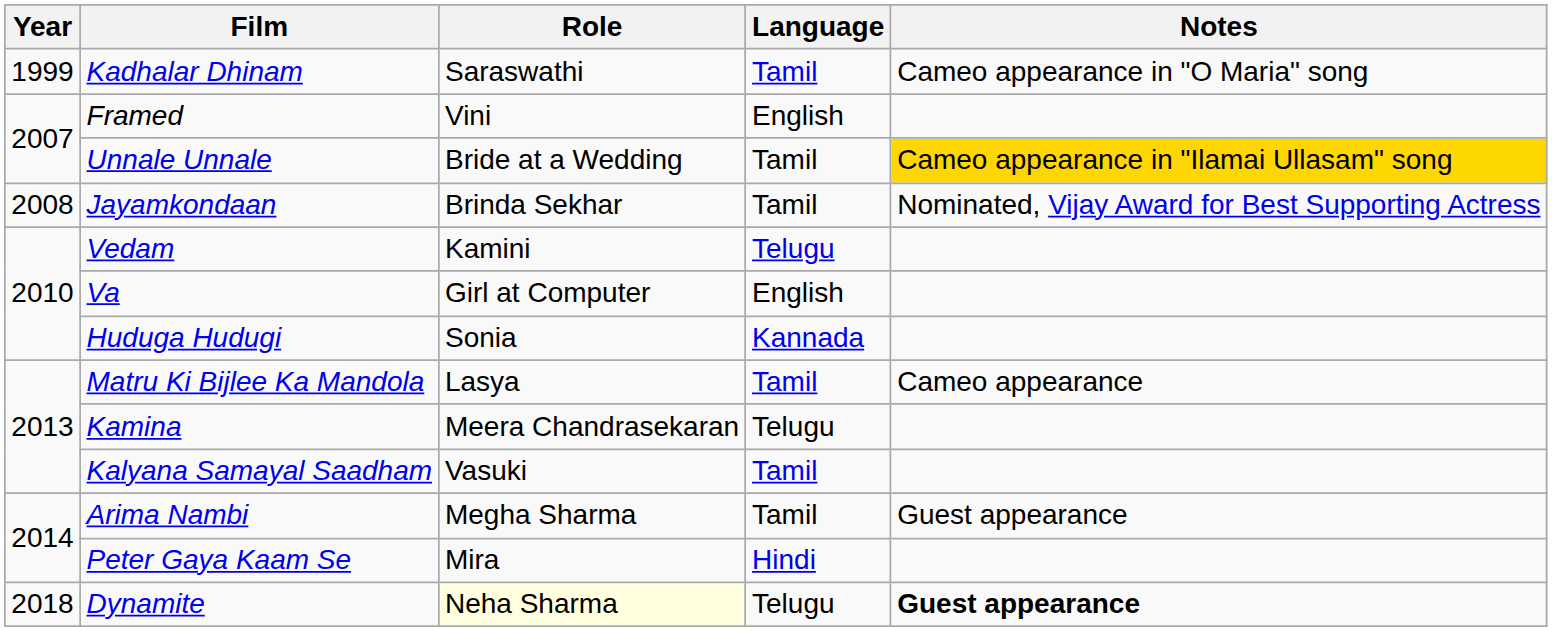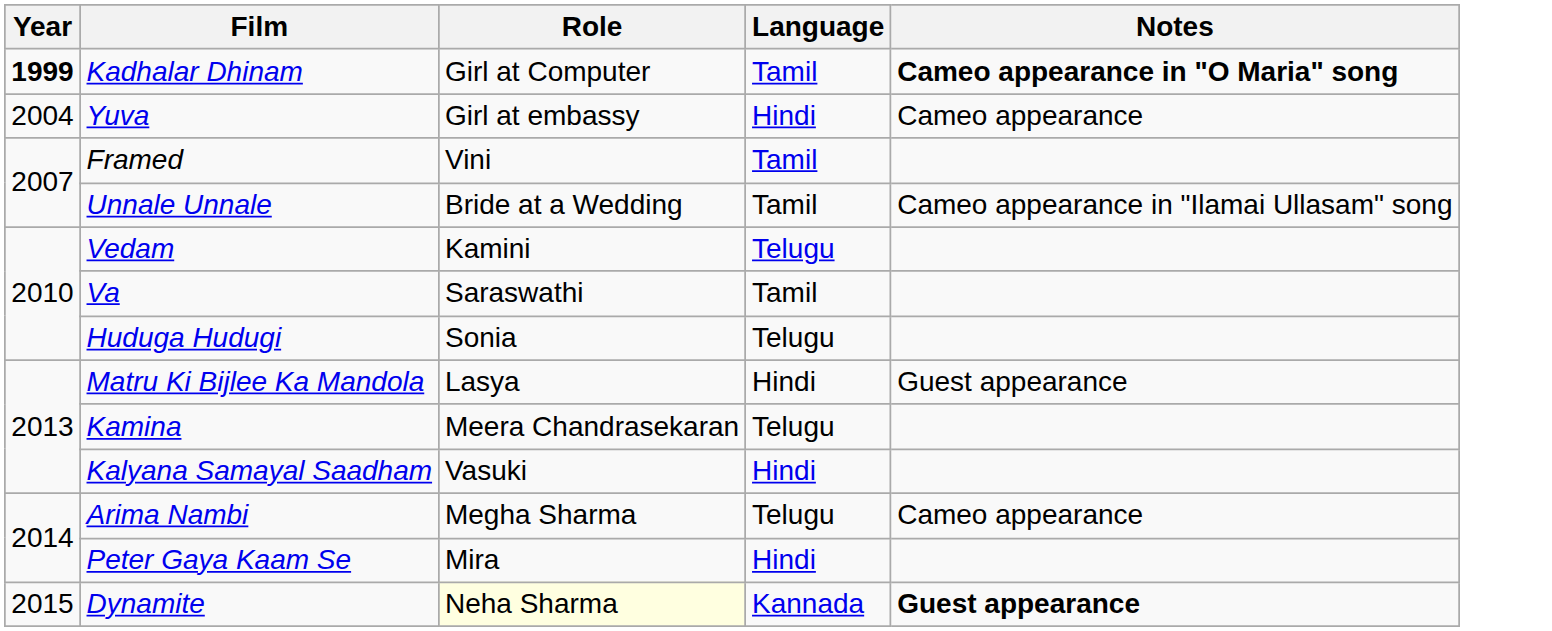 <table class="wikitable">
 <tr>
 <th>Year</th>
 <th>Film</th>
 <th>Role</th>
 <th>Language</th>
 <th>Notes</th>
 </tr>
 <tr>
-<td>1999</td>
+<td><strong>1999</strong></td>
 <td><em><a href='#'>Kadhalar Dhinam</a></em></td>
-<td>Saraswathi</td>
+<td>Girl at Computer</td>
 <td><a href='#'>Tamil</a></td>
-<td>Cameo appearance in "O Maria" song</td>
+<td><strong>Cameo appearance in "O Maria" song</strong></td>
+</tr>
+<tr>
+<td>2004</td>
+<td><em><a href='#'>Yuva</a></em></td>
+<td>Girl at embassy</td>
+<td><a href='#'>Hindi</a></td>
+<td>Cameo appearance</td>
 </tr>
 <tr>
 <td rowspan="2">2007</td>
 <td><em>Framed</em></td>
 <td>Vini</td>
-<td>English</td>
+<td><a href='#'>Tamil</a></td>
 <td></td>
 </tr>
 <tr>
 <td><em><a href='#'>Unnale Unnale</a></em></td>
 <td>Bride at a Wedding</td>
 <td>Tamil</td>
-<td style="background: gold;">Cameo appearance in "Ilamai Ullasam" song</td>
-</tr>
-<tr>
-<td>2008</td>
-<td><em><a href='#'>Jayamkondaan</a></em></td>
-<td>Brinda Sekhar</td>
-<td>Tamil</td>
-<td>Nominated, <a href='#'>Vijay Award for Best Supporting Actress</a></td>
+<td>Cameo appearance in "Ilamai Ullasam" song</td>
 </tr>
 <tr>
 <td rowspan="3">2010</td>
 <td><em><a href='#'>Vedam</a></em></td>
 <td>Kamini</td>
 <td><a href='#'>Telugu</a></td>
 <td></td>
 </tr>
 <tr>
 <td><em><a href='#'>Va</a></em></td>
-<td>Girl at Computer</td>
-<td>English</td>
+<td>Saraswathi</td>
+<td>Tamil</td>
 <td></td>
 </tr>
 <tr>
 <td><em><a href='#'>Huduga Hudugi</a></em></td>
 <td>Sonia</td>
-<td><a href='#'>Kannada</a></td>
+<td>Telugu</td>
 <td></td>
 </tr>
 <tr>
 <td rowspan="3">2013</td>
 <td><em><a href='#'>Matru Ki Bijlee Ka Mandola</a></em></td>
 <td>Lasya</td>
-<td><a href='#'>Tamil</a></td>
-<td>Cameo appearance</td>
+<td>Hindi</td>
+<td>Guest appearance</td>
 </tr>
 <tr>
 <td><em><a href='#'>Kamina</a></em></td>
 <td>Meera Chandrasekaran</td>
 <td>Telugu</td>
 <td></td>
 </tr>
 <tr>
 <td><em><a href='#'>Kalyana Samayal Saadham</a></em></td>
 <td>Vasuki</td>
-<td><a href='#'>Tamil</a></td>
+<td><a href='#'>Hindi</a></td>
 <td></td>
 </tr>
 <tr>
 <td rowspan="2">2014</td>
 <td><em><a href='#'>Arima Nambi</a></em></td>
 <td>Megha Sharma</td>
-<td>Tamil</td>
-<td>Guest appearance</td>
+<td>Telugu</td>
+<td>Cameo appearance</td>
 </tr>
 <tr>
 <td><em><a href='#'>Peter Gaya Kaam Se</a></em></td>
 <td>Mira</td>
 <td><a href='#'>Hindi</a></td>
 <td></td>
 </tr>
 <tr>
-<td>2018</td>
+<td>2015</td>
 <td><em><a href='#'>Dynamite</a></em></td>
 <td style="background: lightyellow;">Neha Sharma</td>
-<td>Telugu</td>
+<td><a href='#'>Kannada</a></td>
 <td><strong>Guest appearance</strong></td>
 </tr>
 </table>
